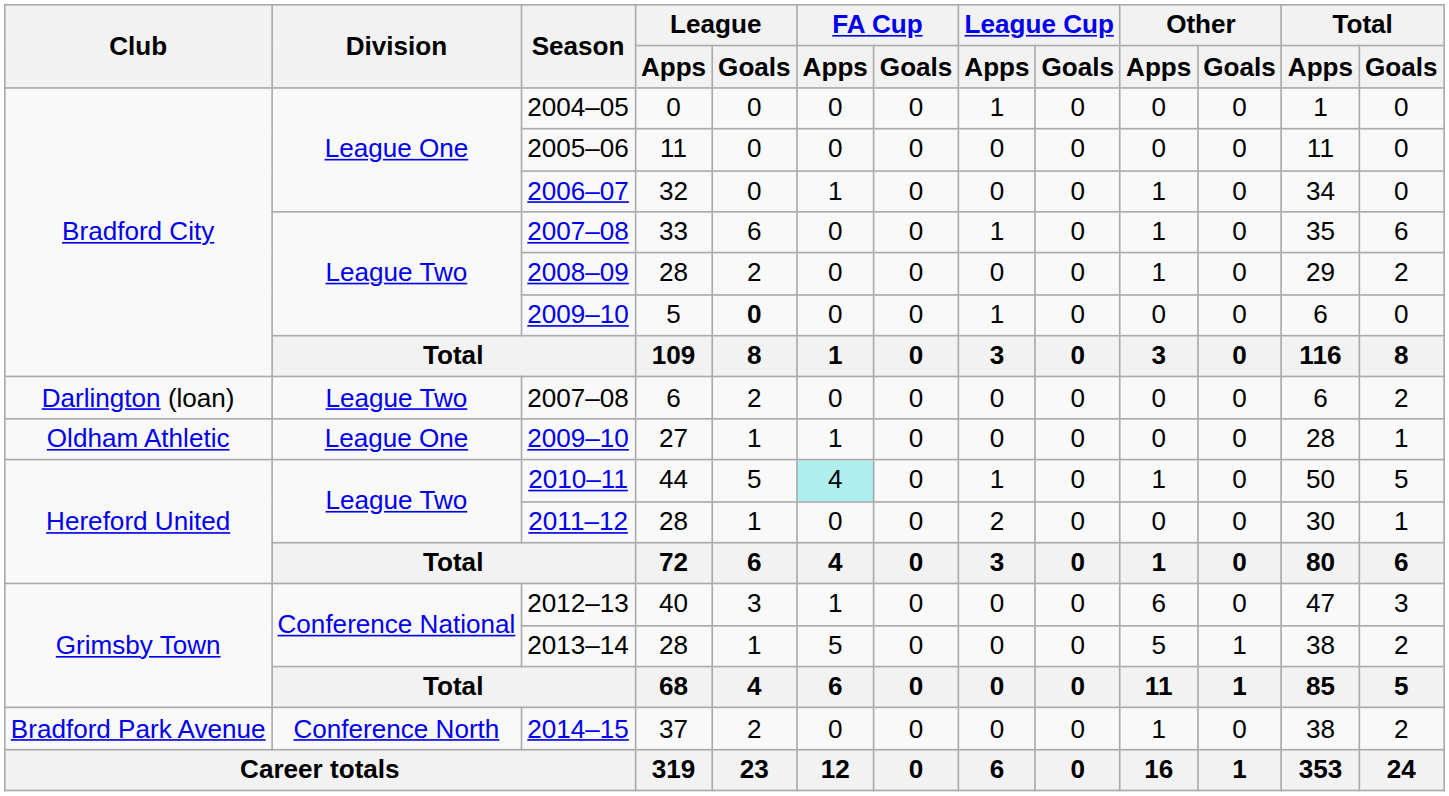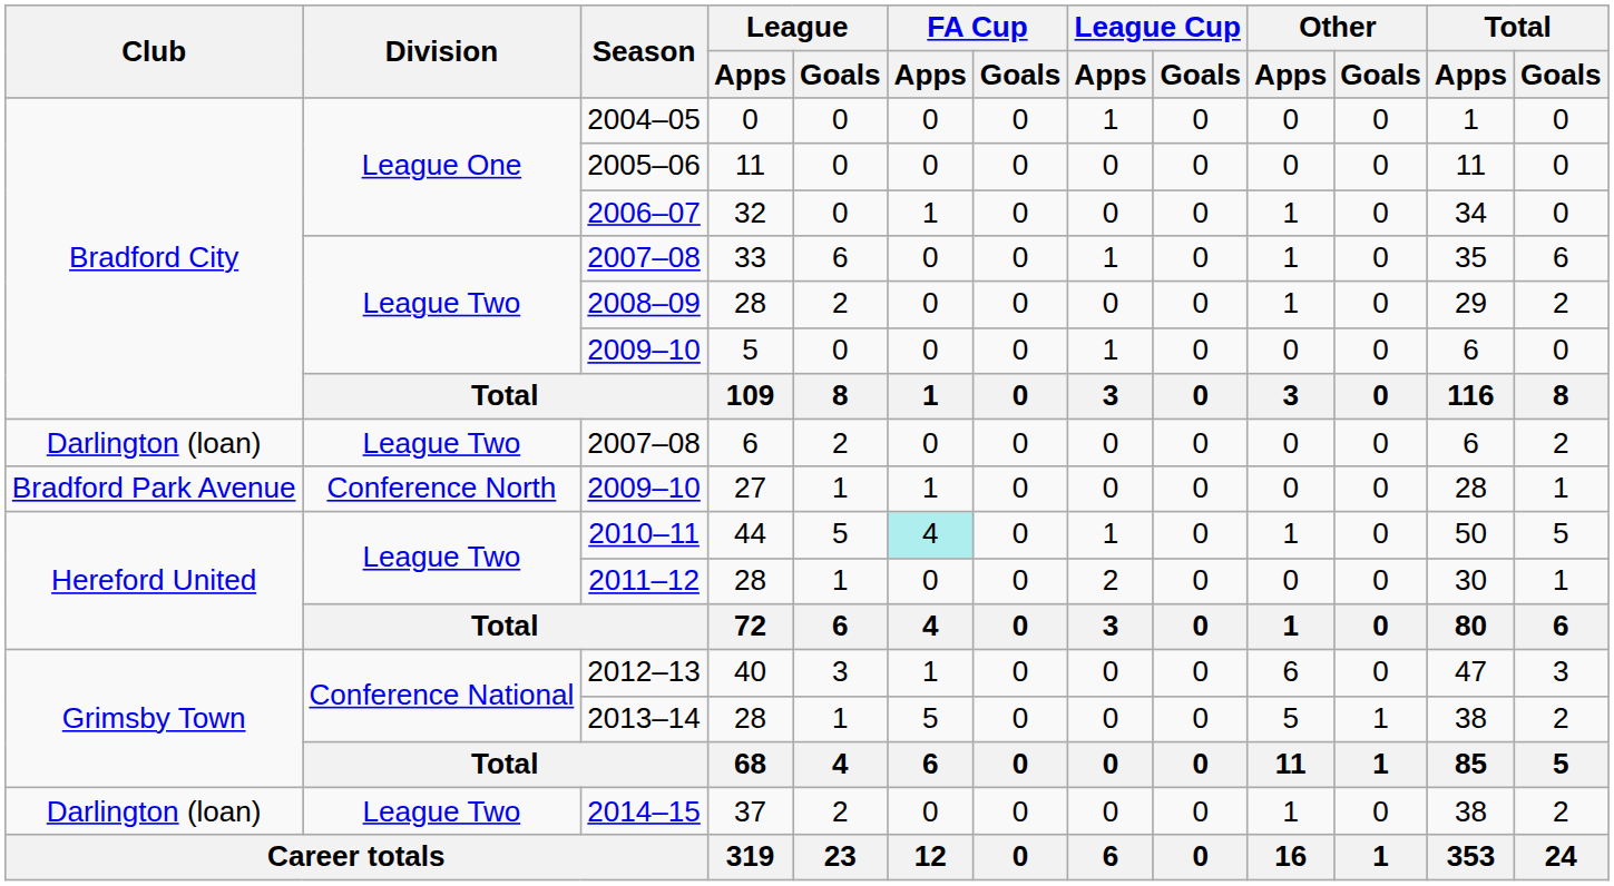 <table class="wikitable" style="text-align: center;">
 <tr>
 <th rowspan="2">Club</th>
 <th rowspan="2">Division</th>
 <th rowspan="2">Season</th>
 <th colspan="2">League</th>
 <th colspan="2"><a href='#'>FA Cup</a></th>
 <th colspan="2"><a href='#'>League Cup</a></th>
 <th colspan="2">Other</th>
 <th colspan="2">Total</th>
 </tr>
 <tr>
 <th>Apps</th>
 <th>Goals</th>
 <th>Apps</th>
 <th>Goals</th>
 <th>Apps</th>
 <th>Goals</th>
 <th>Apps</th>
 <th>Goals</th>
 <th>Apps</th>
 <th>Goals</th>
 </tr>
 <tr>
 <td rowspan="7" valign="center"><a href='#'>Bradford City</a></td>
 <td rowspan="3" valign="center"><a href='#'>League One</a></td>
 <td>2004–05</td>
 <td>0</td>
 <td>0</td>
 <td>0</td>
 <td>0</td>
 <td>1</td>
 <td>0</td>
 <td>0</td>
 <td>0</td>
 <td>1</td>
 <td>0</td>
 </tr>
 <tr>
 <td>2005–06</td>
 <td>11</td>
 <td>0</td>
 <td>0</td>
 <td>0</td>
 <td>0</td>
 <td>0</td>
 <td>0</td>
 <td>0</td>
 <td>11</td>
 <td>0</td>
 </tr>
 <tr>
 <td><a href='#'>2006–07</a></td>
 <td>32</td>
 <td>0</td>
 <td>1</td>
 <td>0</td>
 <td>0</td>
 <td>0</td>
 <td>1</td>
 <td>0</td>
 <td>34</td>
 <td>0</td>
 </tr>
 <tr>
 <td rowspan="3" valign="center"><a href='#'>League Two</a></td>
 <td><a href='#'>2007–08</a></td>
 <td>33</td>
 <td>6</td>
 <td>0</td>
 <td>0</td>
 <td>1</td>
 <td>0</td>
 <td>1</td>
 <td>0</td>
 <td>35</td>
 <td>6</td>
 </tr>
 <tr>
 <td><a href='#'>2008–09</a></td>
 <td>28</td>
 <td>2</td>
 <td>0</td>
 <td>0</td>
 <td>0</td>
 <td>0</td>
 <td>1</td>
 <td>0</td>
 <td>29</td>
 <td>2</td>
 </tr>
 <tr>
 <td><a href='#'>2009–10</a></td>
 <td>5</td>
-<td><strong>0</strong></td>
+<td>0</td>
 <td>0</td>
 <td>0</td>
 <td>1</td>
 <td>0</td>
 <td>0</td>
 <td>0</td>
 <td>6</td>
 <td>0</td>
 </tr>
 <tr>
 <th colspan="2">Total</th>
 <th>109</th>
 <th>8</th>
 <th>1</th>
 <th>0</th>
 <th>3</th>
 <th>0</th>
 <th>3</th>
 <th>0</th>
 <th>116</th>
 <th>8</th>
 </tr>
 <tr>
 <td><a href='#'>Darlington</a> (loan)</td>
 <td><a href='#'>League Two</a></td>
 <td>2007–08</td>
 <td>6</td>
 <td>2</td>
 <td>0</td>
 <td>0</td>
 <td>0</td>
 <td>0</td>
 <td>0</td>
 <td>0</td>
 <td>6</td>
 <td>2</td>
 </tr>
 <tr>
-<td><a href='#'>Oldham Athletic</a></td>
-<td><a href='#'>League One</a></td>
+<td><a href='#'>Bradford Park Avenue</a></td>
+<td><a href='#'>Conference North</a></td>
 <td><a href='#'>2009–10</a></td>
 <td>27</td>
 <td>1</td>
 <td>1</td>
 <td>0</td>
 <td>0</td>
 <td>0</td>
 <td>0</td>
 <td>0</td>
 <td>28</td>
 <td>1</td>
 </tr>
 <tr>
 <td rowspan="3" valign="center"><a href='#'>Hereford United</a></td>
 <td rowspan="2" valign="center"><a href='#'>League Two</a></td>
 <td><a href='#'>2010–11</a></td>
 <td>44</td>
 <td>5</td>
 <td style="background: paleturquoise;">4</td>
 <td>0</td>
 <td>1</td>
 <td>0</td>
 <td>1</td>
 <td>0</td>
 <td>50</td>
 <td>5</td>
 </tr>
 <tr>
 <td><a href='#'>2011–12</a></td>
 <td>28</td>
 <td>1</td>
 <td>0</td>
 <td>0</td>
 <td>2</td>
 <td>0</td>
 <td>0</td>
 <td>0</td>
 <td>30</td>
 <td>1</td>
 </tr>
 <tr>
 <th colspan="2">Total</th>
 <th>72</th>
 <th>6</th>
 <th>4</th>
 <th>0</th>
 <th>3</th>
 <th>0</th>
 <th>1</th>
 <th>0</th>
 <th>80</th>
 <th>6</th>
 </tr>
 <tr>
 <td rowspan="3" valign="center"><a href='#'>Grimsby Town</a></td>
 <td rowspan="2" valign="center"><a href='#'>Conference National</a></td>
 <td>2012–13</td>
 <td>40</td>
 <td>3</td>
 <td>1</td>
 <td>0</td>
 <td>0</td>
 <td>0</td>
 <td>6</td>
 <td>0</td>
 <td>47</td>
 <td>3</td>
 </tr>
 <tr>
 <td>2013–14</td>
 <td>28</td>
 <td>1</td>
 <td>5</td>
 <td>0</td>
 <td>0</td>
 <td>0</td>
 <td>5</td>
 <td>1</td>
 <td>38</td>
 <td>2</td>
 </tr>
 <tr>
 <th colspan="2">Total</th>
 <th>68</th>
 <th>4</th>
 <th>6</th>
 <th>0</th>
 <th>0</th>
 <th>0</th>
 <th>11</th>
 <th>1</th>
 <th>85</th>
 <th>5</th>
 </tr>
 <tr>
-<td><a href='#'>Bradford Park Avenue</a></td>
-<td><a href='#'>Conference North</a></td>
+<td><a href='#'>Darlington</a> (loan)</td>
+<td><a href='#'>League Two</a></td>
 <td><a href='#'>2014–15</a></td>
 <td>37</td>
 <td>2</td>
 <td>0</td>
 <td>0</td>
 <td>0</td>
 <td>0</td>
 <td>1</td>
 <td>0</td>
 <td>38</td>
 <td>2</td>
 </tr>
 <tr>
 <th colspan="3">Career totals</th>
 <th>319</th>
 <th>23</th>
 <th>12</th>
 <th>0</th>
 <th>6</th>
 <th>0</th>
 <th>16</th>
 <th>1</th>
 <th>353</th>
 <th>24</th>
 </tr>
 </table>
